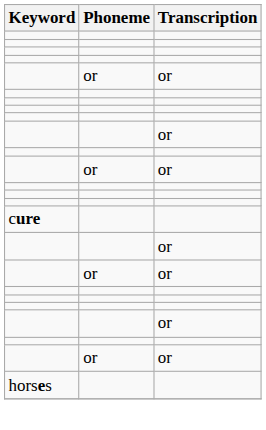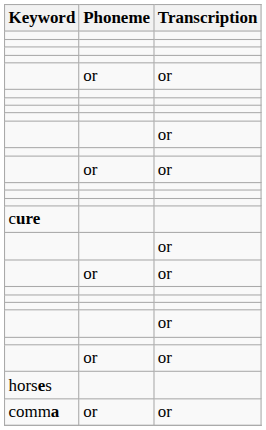 <table class="wikitable">
 <tr>
 <th>Keyword</th>
 <th>Phoneme</th>
 <th>Transcription</th>
 </tr>
 <tr>
 <td></td>
 <td></td>
 <td></td>
 </tr>
 <tr>
 <td></td>
 <td></td>
 <td></td>
 </tr>
 <tr>
 <td></td>
 <td></td>
 <td></td>
 </tr>
 <tr>
 <td></td>
 <td></td>
 <td></td>
 </tr>
 <tr>
 <td></td>
 <td> or </td>
 <td> or </td>
 </tr>
 <tr>
 <td></td>
 <td></td>
 <td></td>
 </tr>
 <tr>
 <td></td>
 <td></td>
 <td></td>
 </tr>
 <tr>
 <td></td>
 <td></td>
 <td></td>
 </tr>
 <tr>
 <td></td>
 <td></td>
 <td></td>
 </tr>
 <tr>
 <td></td>
 <td></td>
 <td> or </td>
 </tr>
 <tr>
 <td></td>
 <td></td>
 <td></td>
 </tr>
 <tr>
 <td></td>
 <td> or </td>
 <td> or </td>
 </tr>
 <tr>
 <td></td>
 <td></td>
 <td></td>
 </tr>
 <tr>
 <td></td>
 <td></td>
 <td></td>
 </tr>
 <tr>
 <td></td>
 <td></td>
 <td></td>
 </tr>
 <tr>
 <td>c<strong>ure</strong></td>
 <td></td>
 <td></td>
 </tr>
 <tr>
 <td></td>
 <td></td>
 <td> or </td>
 </tr>
 <tr>
 <td></td>
 <td> or </td>
 <td> or </td>
 </tr>
 <tr>
 <td></td>
 <td></td>
 <td></td>
 </tr>
 <tr>
 <td></td>
 <td></td>
 <td></td>
 </tr>
 <tr>
 <td></td>
 <td></td>
 <td></td>
 </tr>
 <tr>
 <td></td>
 <td></td>
 <td> or </td>
 </tr>
 <tr>
 <td></td>
 <td></td>
 <td></td>
 </tr>
 <tr>
 <td></td>
 <td> or </td>
 <td> or </td>
 </tr>
 <tr>
 <td>hors<strong>e</strong>s</td>
 <td></td>
 <td></td>
 </tr>
 <tr>
+<td>comm<strong>a</strong></td>
+<td> or </td>
+<td> or </td>
+</tr>
+<tr>
 </tr>
 </table>
